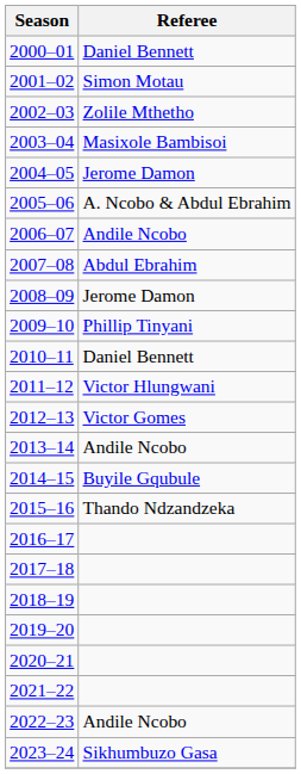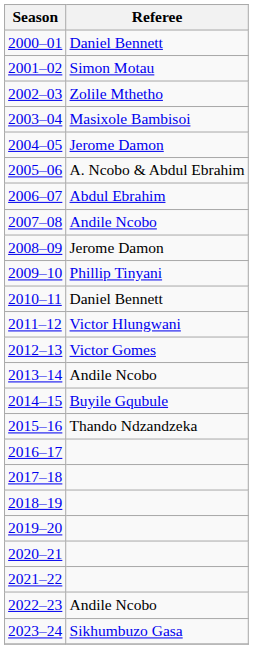 <table class="wikitable" style="font-size: 95%;">
 <tr>
 <th>Season</th>
 <th>Referee</th>
 </tr>
 <tr>
 <td><a href='#'>2000–01</a></td>
 <td><a href='#'>Daniel Bennett</a></td>
 </tr>
 <tr>
 <td><a href='#'>2001–02</a></td>
 <td><a href='#'>Simon Motau</a></td>
 </tr>
 <tr>
 <td><a href='#'>2002–03</a></td>
 <td><a href='#'>Zolile Mthetho</a></td>
 </tr>
 <tr>
 <td><a href='#'>2003–04</a></td>
 <td><a href='#'>Masixole Bambisoi</a></td>
 </tr>
 <tr>
 <td><a href='#'>2004–05</a></td>
 <td><a href='#'>Jerome Damon</a></td>
 </tr>
 <tr>
 <td><a href='#'>2005–06</a></td>
 <td>A. Ncobo & Abdul Ebrahim</td>
 </tr>
 <tr>
 <td><a href='#'>2006–07</a></td>
-<td><a href='#'>Andile Ncobo</a></td>
+<td><a href='#'>Abdul Ebrahim</a></td>
 </tr>
 <tr>
 <td><a href='#'>2007–08</a></td>
-<td><a href='#'>Abdul Ebrahim</a></td>
+<td><a href='#'>Andile Ncobo</a></td>
 </tr>
 <tr>
 <td><a href='#'>2008–09</a></td>
 <td>Jerome Damon</td>
 </tr>
 <tr>
 <td><a href='#'>2009–10</a></td>
 <td><a href='#'>Phillip Tinyani</a></td>
 </tr>
 <tr>
 <td><a href='#'>2010–11</a></td>
 <td>Daniel Bennett</td>
 </tr>
 <tr>
 <td><a href='#'>2011–12</a></td>
 <td><a href='#'>Victor Hlungwani</a></td>
 </tr>
 <tr>
 <td><a href='#'>2012–13</a></td>
 <td><a href='#'>Victor Gomes</a></td>
 </tr>
 <tr>
 <td><a href='#'>2013–14</a></td>
 <td>Andile Ncobo</td>
 </tr>
 <tr>
 <td><a href='#'>2014–15</a></td>
 <td><a href='#'>Buyile Gqubule</a></td>
 </tr>
 <tr>
 <td><a href='#'>2015–16</a></td>
 <td>Thando Ndzandzeka</td>
 </tr>
 <tr>
 <td><a href='#'>2016–17</a></td>
 <td></td>
 </tr>
 <tr>
 <td><a href='#'>2017–18</a></td>
 <td></td>
 </tr>
 <tr>
 <td><a href='#'>2018–19</a></td>
 <td></td>
 </tr>
 <tr>
 <td><a href='#'>2019–20</a></td>
 <td></td>
 </tr>
 <tr>
 <td><a href='#'>2020–21</a></td>
 <td></td>
 </tr>
 <tr>
 <td><a href='#'>2021–22</a></td>
 <td></td>
 </tr>
 <tr>
 <td><a href='#'>2022–23</a></td>
 <td>Andile Ncobo</td>
 </tr>
 <tr>
 <td><a href='#'>2023–24</a></td>
 <td><a href='#'>Sikhumbuzo Gasa</a></td>
 </tr>
 <tr>
 </tr>
 </table>
